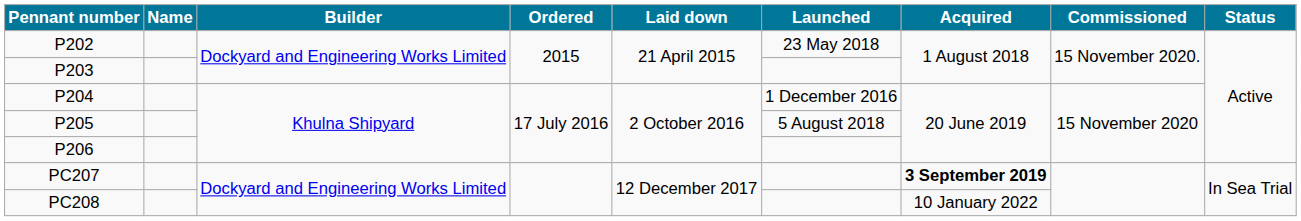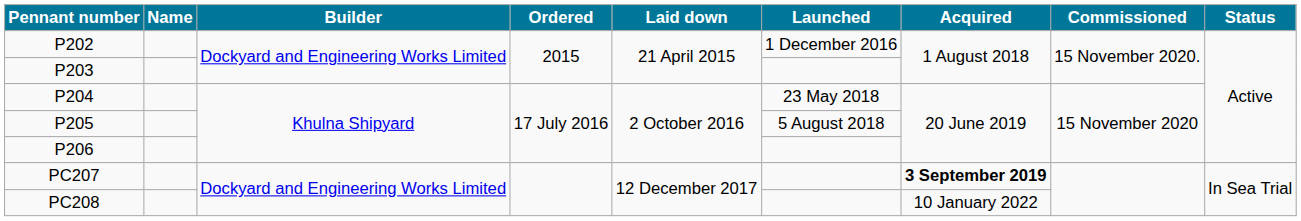 <table class="wikitable" style="text-align: center;">
 <tr>
 <th style="background:#079;color:#fff;">Pennant number</th>
 <th style="background:#079;color:#fff;">Name</th>
 <th style="background:#079;color:#fff;">Builder</th>
 <th style="background:#079;color:#fff;">Ordered</th>
 <th style="background:#079;color:#fff;">Laid down</th>
 <th style="background:#079;color:#fff;">Launched</th>
 <th style="background:#079;color:#fff;">Acquired</th>
 <th style="background:#079;color:#fff;">Commissioned</th>
 <th style="background:#079;color:#fff;">Status</th>
 </tr>
 <tr>
 <td>P202</td>
 <td></td>
 <td rowspan=2><a href='#'>Dockyard and Engineering Works Limited</a></td>
 <td rowspan=2>2015</td>
 <td rowspan=2>21 April 2015</td>
-<td>23 May 2018</td>
+<td>1 December 2016</td>
 <td rowspan=2>1 August 2018</td>
 <td rowspan=2>15 November 2020.</td>
 <td rowspan=5>Active</td>
 </tr>
 <tr>
 <td>P203</td>
 <td></td>
 <td></td>
 </tr>
 <tr>
 <td>P204</td>
 <td></td>
 <td rowspan="3"><a href='#'>Khulna Shipyard</a></td>
 <td rowspan="3">17 July 2016</td>
 <td rowspan="3">2 October 2016</td>
-<td>1 December 2016</td>
+<td>23 May 2018</td>
 <td rowspan="3">20 June 2019</td>
 <td rowspan="3">15 November 2020</td>
 </tr>
 <tr>
 <td>P205</td>
 <td></td>
 <td>5 August 2018</td>
 </tr>
 <tr>
 <td>P206</td>
 <td></td>
 <td></td>
 </tr>
 <tr>
 <td>PC207</td>
 <td></td>
 <td rowspan=2><a href='#'>Dockyard and Engineering Works Limited</a></td>
 <td rowspan=2></td>
 <td rowspan=2>12 December 2017</td>
 <td></td>
 <td><strong>3 September 2019</strong></td>
 <td rowspan=2></td>
 <td rowspan=2>In Sea Trial</td>
 </tr>
 <tr>
 <td>PC208</td>
 <td></td>
 <td></td>
 <td>10 January 2022</td>
 </tr>
 </table>
